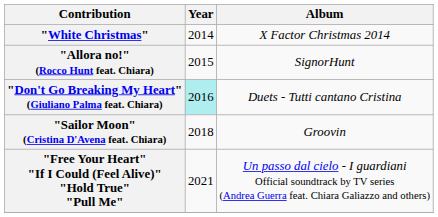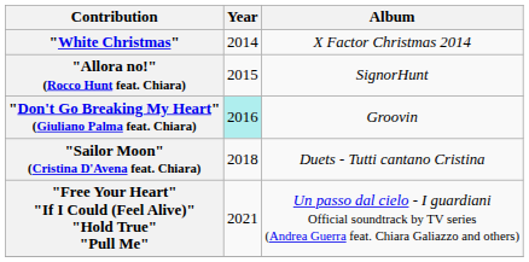 <table class="wikitable plainrowheaders" style="text-align:center;" border="1">
 <tr>
 <th scope="col">Contribution</th>
 <th scope="col">Year</th>
 <th scope="col">Album</th>
 </tr>
 <tr>
 <th scope="row">"<a href='#'>White Christmas</a>"</th>
 <td>2014</td>
 <td><em>X Factor Christmas 2014</em></td>
 </tr>
 <tr>
 <th scope="row">"Allora no!"<br><small>(<a href='#'>Rocco Hunt</a> feat. Chiara)</small></th>
 <td>2015</td>
 <td><em>SignorHunt</em></td>
 </tr>
 <tr>
 <th scope="row">"<a href='#'>Don't Go Breaking My Heart</a>"<br><small>(<a href='#'>Giuliano Palma</a> feat. Chiara)</small></th>
 <td style="background: paleturquoise;">2016</td>
-<td><em>Duets - Tutti cantano Cristina</em></td>
+<td><em>Groovin</em></td>
 </tr>
 <tr>
 <th scope="row">"Sailor Moon"<br><small>(<a href='#'>Cristina D'Avena</a> feat. Chiara)</small></th>
 <td>2018</td>
-<td><em>Groovin</em></td>
+<td><em>Duets - Tutti cantano Cristina</em></td>
 </tr>
 <tr>
 <th scope="row">"Free Your Heart"<br>"If I Could (Feel Alive)"<br>"Hold True"<br>"Pull Me"</th>
 <td>2021</td>
 <td><em><a href='#'>Un passo dal cielo</a> - I guardiani</em> <small><br>Official soundtrack by TV series<br>(<a href='#'>Andrea Guerra</a> feat. Chiara Galiazzo and others)</small></td>
 </tr>
 <tr>
 </tr>
 </table>
